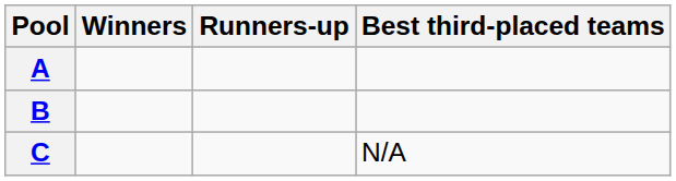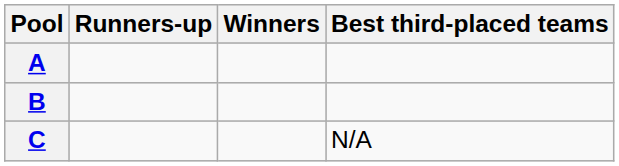 <table class="wikitable">
 <tr>
 <th>Pool</th>
+<th>Runners-up</th>
 <th>Winners</th>
-<th>Runners-up</th>
 <th>Best third-placed teams</th>
 </tr>
 <tr>
 <th><a href='#'>A</a></th>
 <td></td>
 <td></td>
 <td></td>
 </tr>
 <tr>
 <th><a href='#'>B</a></th>
 <td></td>
 <td></td>
 <td></td>
 </tr>
 <tr>
 <th><a href='#'>C</a></th>
 <td></td>
 <td></td>
 <td>N/A</td>
 </tr>
 </table>
